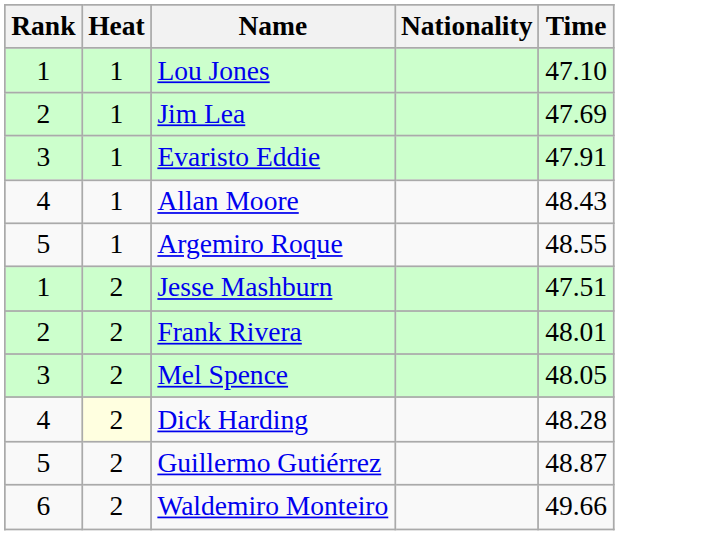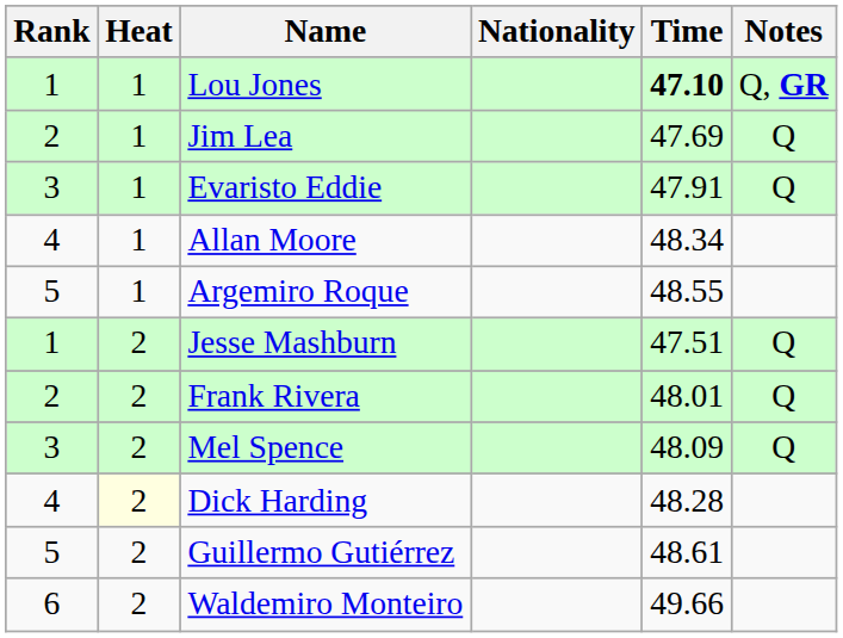 <table class="wikitable sortable" style="text-align:center">
 <tr>
 <th>Rank</th>
 <th>Heat</th>
 <th>Name</th>
 <th>Nationality</th>
 <th>Time</th>
+<th>Notes</th>
 </tr>
 <tr bgcolor=ccffcc>
 <td>1</td>
 <td>1</td>
 <td align=left><a href='#'>Lou Jones</a></td>
 <td align=left></td>
-<td>47.10</td>
+<td><strong>47.10</strong></td>
+<td>Q, <strong><a href='#'>GR</a></strong></td>
 </tr>
 <tr bgcolor=ccffcc>
 <td>2</td>
 <td>1</td>
 <td align=left><a href='#'>Jim Lea</a></td>
 <td align=left></td>
 <td>47.69</td>
+<td>Q</td>
 </tr>
 <tr bgcolor=ccffcc>
 <td>3</td>
 <td>1</td>
 <td align=left><a href='#'>Evaristo Eddie</a></td>
 <td align=left></td>
 <td>47.91</td>
+<td>Q</td>
 </tr>
 <tr>
 <td>4</td>
 <td>1</td>
 <td align=left><a href='#'>Allan Moore</a></td>
 <td align=left></td>
-<td>48.43</td>
+<td>48.34</td>
+<td></td>
 </tr>
 <tr>
 <td>5</td>
 <td>1</td>
 <td align=left><a href='#'>Argemiro Roque</a></td>
 <td align=left></td>
 <td>48.55</td>
+<td></td>
 </tr>
 <tr bgcolor=ccffcc>
 <td>1</td>
 <td>2</td>
 <td align=left><a href='#'>Jesse Mashburn</a></td>
 <td align=left></td>
 <td>47.51</td>
+<td>Q</td>
 </tr>
 <tr bgcolor=ccffcc>
 <td>2</td>
 <td>2</td>
 <td align=left><a href='#'>Frank Rivera</a></td>
 <td align=left></td>
 <td>48.01</td>
+<td>Q</td>
 </tr>
 <tr bgcolor=ccffcc>
 <td>3</td>
 <td>2</td>
 <td align=left><a href='#'>Mel Spence</a></td>
 <td align=left></td>
-<td>48.05</td>
+<td>48.09</td>
+<td>Q</td>
 </tr>
 <tr>
 <td>4</td>
 <td style="background: lightyellow;">2</td>
 <td align=left><a href='#'>Dick Harding</a></td>
 <td align=left></td>
 <td>48.28</td>
+<td></td>
 </tr>
 <tr>
 <td>5</td>
 <td>2</td>
 <td align=left><a href='#'>Guillermo Gutiérrez</a></td>
 <td align=left></td>
-<td>48.87</td>
+<td>48.61</td>
+<td></td>
 </tr>
 <tr>
 <td>6</td>
 <td>2</td>
 <td align=left><a href='#'>Waldemiro Monteiro</a></td>
 <td align=left></td>
 <td>49.66</td>
+<td></td>
 </tr>
 </table>
